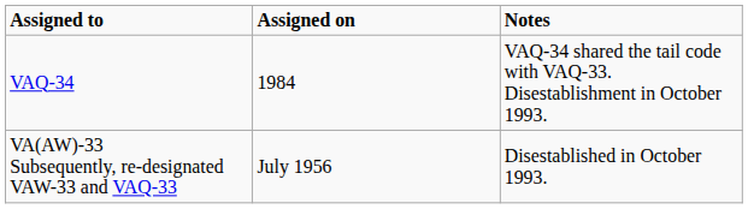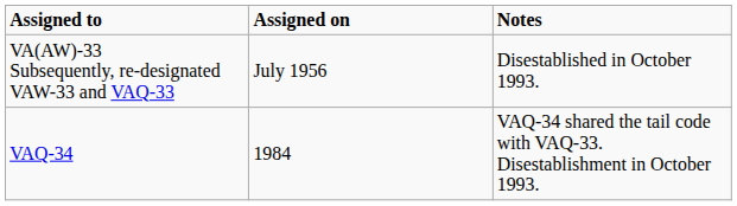 <table class="wikitable" style="width: 70%;">
 <tr>
 <td style="width: 200px;"><strong>Assigned to</strong></td>
 <td style="width: 200px;"><strong>Assigned on</strong></td>
 <td><strong>Notes</strong></td>
 </tr>
 <tr>
+<td>VA(AW)-33<br>Subsequently, re-designated VAW-33 and <a href='#'>VAQ-33</a></td>
+<td>July 1956</td>
+<td>Disestablished in October 1993.</td>
+</tr>
+<tr>
 <td><a href='#'>VAQ-34</a></td>
 <td>1984</td>
 <td>VAQ-34 shared the tail code with VAQ-33. Disestablishment in October 1993.</td>
 </tr>
-<tr>
-<td>VA(AW)-33<br>Subsequently, re-designated VAW-33 and <a href='#'>VAQ-33</a></td>
-<td>July 1956</td>
-<td>Disestablished in October 1993.</td>
-</tr>
 </table>
